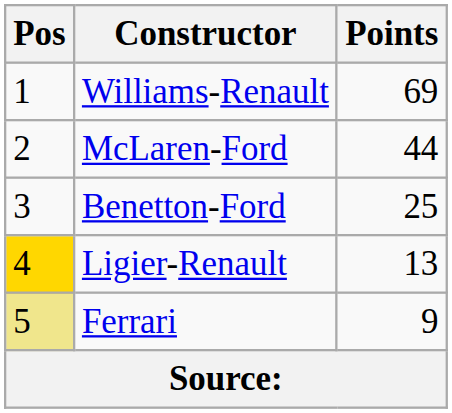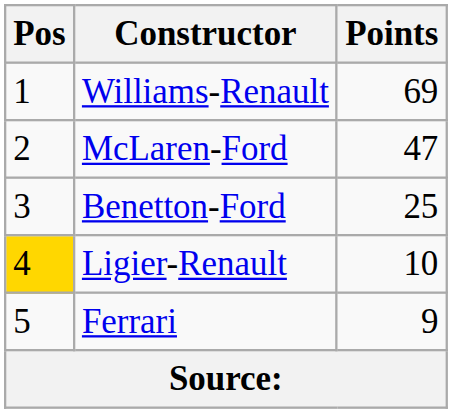 <table class="wikitable" style="font-size: 95%;">
 <tr>
 <th>Pos</th>
 <th>Constructor</th>
 <th>Points</th>
 </tr>
 <tr>
 <td>1</td>
 <td> <a href='#'>Williams</a>-<a href='#'>Renault</a></td>
 <td align="right">69</td>
 </tr>
 <tr>
 <td>2</td>
 <td> <a href='#'>McLaren</a>-<a href='#'>Ford</a></td>
-<td align="right">44</td>
+<td align="right">47</td>
 </tr>
 <tr>
 <td>3</td>
 <td> <a href='#'>Benetton</a>-<a href='#'>Ford</a></td>
 <td align="right">25</td>
 </tr>
 <tr>
 <td style="background: gold;">4</td>
 <td> <a href='#'>Ligier</a>-<a href='#'>Renault</a></td>
-<td align="right">13</td>
+<td align="right">10</td>
 </tr>
 <tr>
-<td style="background: khaki;">5</td>
+<td>5</td>
 <td> <a href='#'>Ferrari</a></td>
 <td align="right">9</td>
 </tr>
 <tr>
 <th colspan=4>Source: </th>
 </tr>
 </table>
